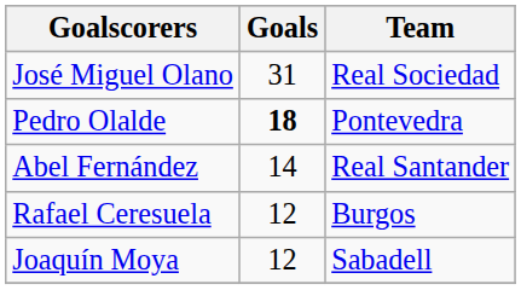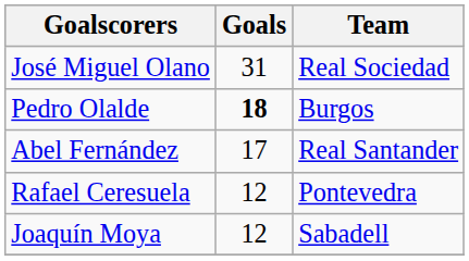 <table class="wikitable sortable" class="wikitable">
 <tr style="background:#ccc; text-align:center;">
 <th>Goalscorers</th>
 <th>Goals</th>
 <th>Team</th>
 </tr>
 <tr>
 <td> <a href='#'>José Miguel Olano</a></td>
 <td style="text-align:center;">31</td>
 <td><a href='#'>Real Sociedad</a></td>
 </tr>
 <tr>
 <td> <a href='#'>Pedro Olalde</a></td>
 <td style="text-align:center;"><strong>18</strong></td>
-<td><a href='#'>Pontevedra</a></td>
+<td><a href='#'>Burgos</a></td>
 </tr>
 <tr>
 <td> <a href='#'>Abel Fernández</a></td>
-<td style="text-align:center;">14</td>
+<td style="text-align:center;">17</td>
 <td><a href='#'>Real Santander</a></td>
 </tr>
 <tr>
 <td> <a href='#'>Rafael Ceresuela</a></td>
 <td style="text-align:center;">12</td>
-<td><a href='#'>Burgos</a></td>
+<td><a href='#'>Pontevedra</a></td>
 </tr>
 <tr>
 <td> <a href='#'>Joaquín Moya</a></td>
 <td style="text-align:center;">12</td>
 <td><a href='#'>Sabadell</a></td>
 </tr>
 <tr>
 </tr>
 </table>
